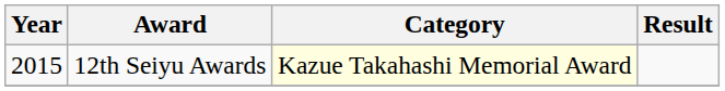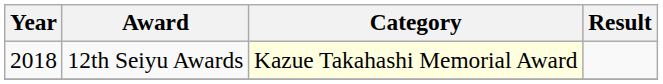 <table class="wikitable sortable">
 <tr>
 <th>Year</th>
 <th>Award</th>
 <th>Category</th>
 <th>Result</th>
 </tr>
 <tr>
-<td>2015</td>
+<td>2018</td>
 <td>12th Seiyu Awards</td>
 <td style="background: lightyellow;">Kazue Takahashi Memorial Award</td>
 <td></td>
 </tr>
 <tr>
 </tr>
 </table>
